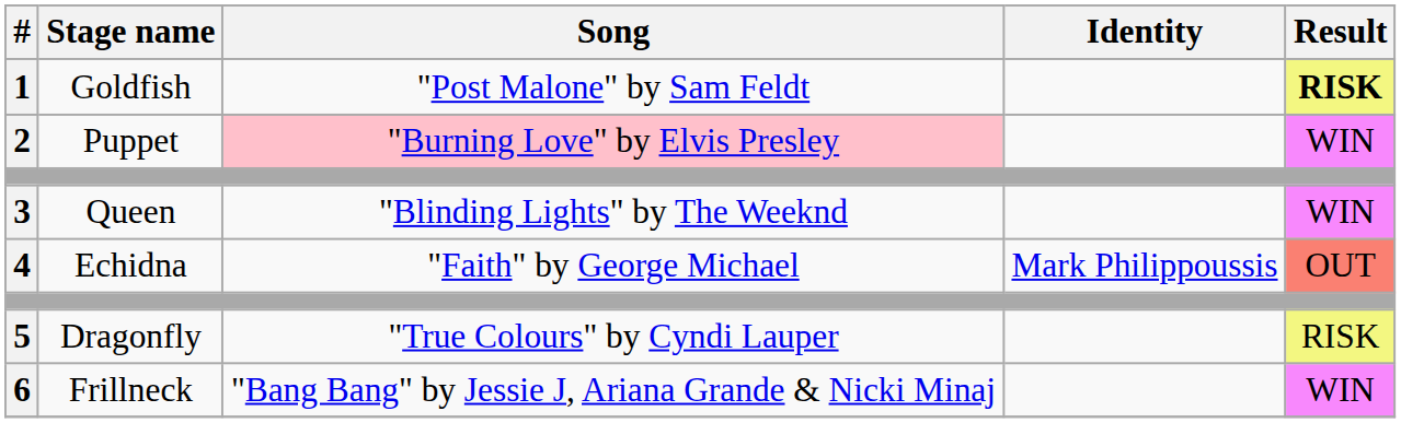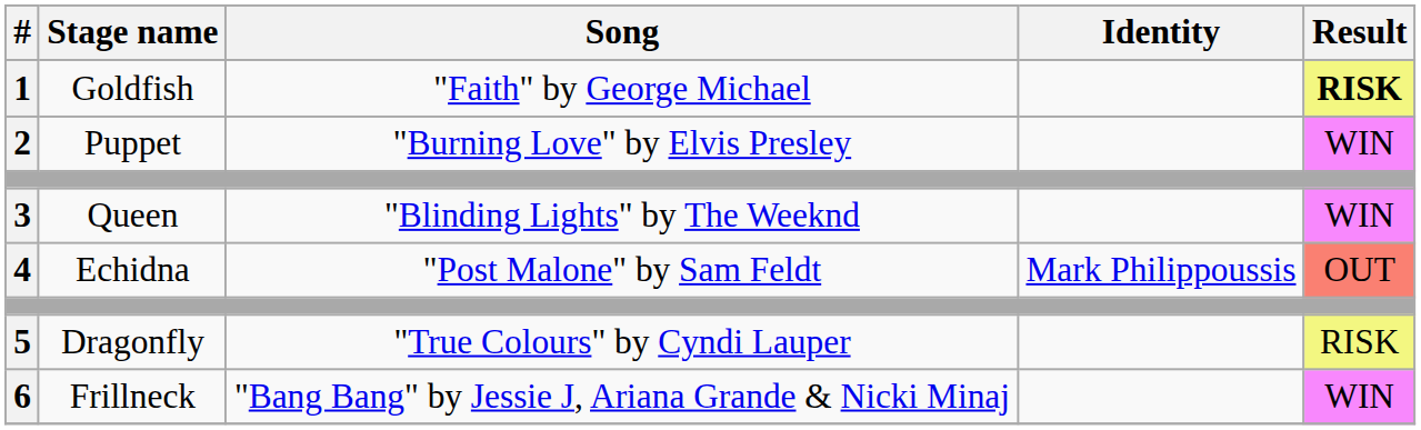 <table class="wikitable plainrowheaders" style="text-align: center;">
 <tr>
 <th>#</th>
 <th>Stage name</th>
 <th>Song</th>
 <th>Identity</th>
 <th>Result</th>
 </tr>
 <tr>
 <th>1</th>
 <td>Goldfish</td>
-<td>"<a href='#'>Post Malone</a>" by <a href='#'>Sam Feldt</a></td>
+<td>"<a href='#'>Faith</a>" by <a href='#'>George Michael</a></td>
 <td></td>
 <td bgcolor=#F3F781><strong>RISK</strong></td>
 </tr>
 <tr>
 <th>2</th>
 <td>Puppet</td>
-<td style="background: pink;">"<a href='#'>Burning Love</a>" by <a href='#'>Elvis Presley</a></td>
+<td>"<a href='#'>Burning Love</a>" by <a href='#'>Elvis Presley</a></td>
 <td></td>
 <td bgcolor=#F888FD>WIN</td>
 </tr>
 <tr>
 <td colspan="5" style="background:darkgray"></td>
 </tr>
 <tr>
 <th>3</th>
 <td>Queen</td>
 <td>"<a href='#'>Blinding Lights</a>" by <a href='#'>The Weeknd</a></td>
 <td></td>
 <td bgcolor=#F888FD>WIN</td>
 </tr>
 <tr>
 <th>4</th>
 <td>Echidna</td>
-<td>"<a href='#'>Faith</a>" by <a href='#'>George Michael</a></td>
+<td>"<a href='#'>Post Malone</a>" by <a href='#'>Sam Feldt</a></td>
 <td><a href='#'>Mark Philippoussis</a></td>
 <td bgcolor=salmon>OUT</td>
 </tr>
 <tr>
 <td colspan="5" style="background:darkgray"></td>
 </tr>
 <tr>
 <th>5</th>
 <td>Dragonfly</td>
 <td>"<a href='#'>True Colours</a>" by <a href='#'>Cyndi Lauper</a></td>
 <td></td>
 <td bgcolor=#F3F781>RISK</td>
 </tr>
 <tr>
 <th>6</th>
 <td>Frillneck</td>
 <td>"<a href='#'>Bang Bang</a>" by <a href='#'>Jessie J</a>, <a href='#'>Ariana Grande</a> & <a href='#'>Nicki Minaj</a></td>
 <td></td>
 <td bgcolor=#F888FD>WIN</td>
 </tr>
 <tr>
 </tr>
 </table>
